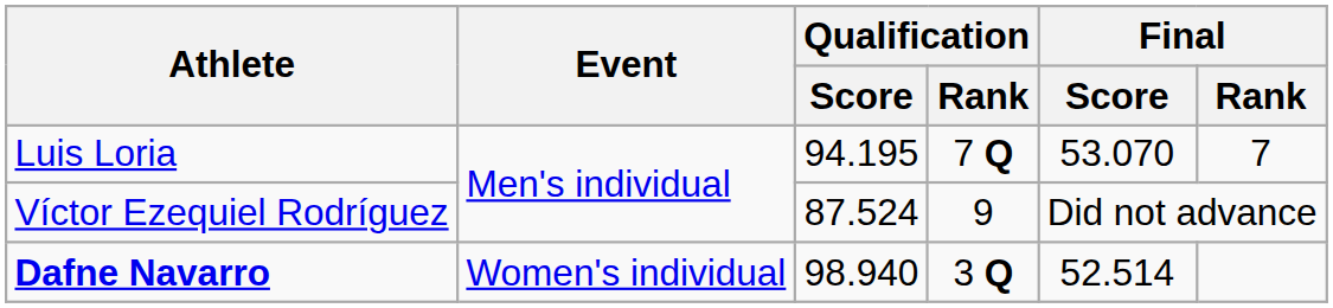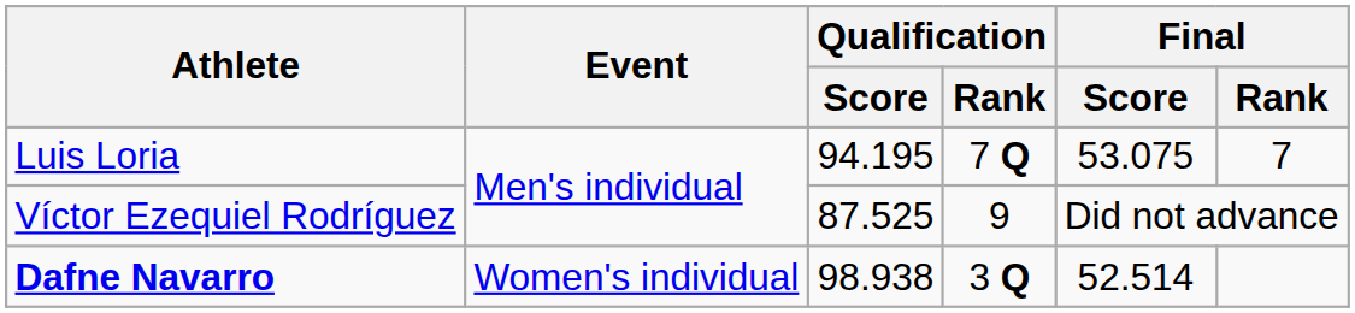 <table class="wikitable" style="font-size:90%">
 <tr>
 <th rowspan="2">Athlete</th>
 <th rowspan="2">Event</th>
 <th colspan="2">Qualification</th>
 <th colspan="2">Final</th>
 </tr>
 <tr>
 <th>Score</th>
 <th>Rank</th>
 <th>Score</th>
 <th>Rank</th>
 </tr>
 <tr align=center>
 <td align=left><a href='#'>Luis Loria</a></td>
 <td rowspan="2" align=left><a href='#'>Men's individual</a></td>
 <td>94.195</td>
 <td>7 <strong>Q</strong></td>
-<td>53.070</td>
+<td>53.075</td>
 <td>7</td>
 </tr>
 <tr align=center>
 <td align=left><a href='#'>Víctor Ezequiel Rodríguez</a></td>
-<td>87.524</td>
+<td>87.525</td>
 <td>9</td>
 <td colspan=2>Did not advance</td>
 </tr>
 <tr align=center>
 <td align=left><strong><a href='#'>Dafne Navarro</a></strong></td>
 <td align="left"><a href='#'>Women's individual</a></td>
-<td>98.940</td>
+<td>98.938</td>
 <td>3 <strong>Q</strong></td>
 <td>52.514</td>
 <td></td>
 </tr>
 </table>
